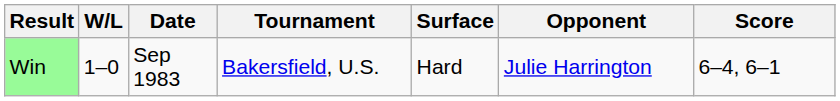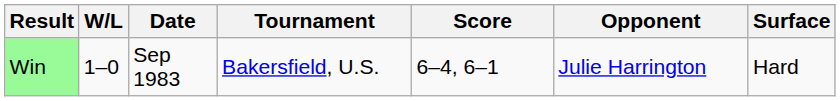 <table class="sortable wikitable">
 <tr>
 <th style="width:40px">Result</th>
 <th style="width:30px" class="unsortable">W/L</th>
 <th style="width:60px">Date</th>
 <th style="width:140px">Tournament</th>
+<th style="width:100px" class="unsortable">Score</th>
+<th style="width:140px">Opponent</th>
 <th style="width:50px">Surface</th>
-<th style="width:140px">Opponent</th>
-<th style="width:100px" class="unsortable">Score</th>
 </tr>
 <tr>
 <td style="background:#98fb98;">Win</td>
 <td>1–0</td>
 <td>Sep 1983</td>
 <td><a href='#'>Bakersfield</a>, U.S.</td>
+<td>6–4, 6–1</td>
+<td> <a href='#'>Julie Harrington</a></td>
 <td>Hard</td>
-<td> <a href='#'>Julie Harrington</a></td>
-<td>6–4, 6–1</td>
 </tr>
 </table>
